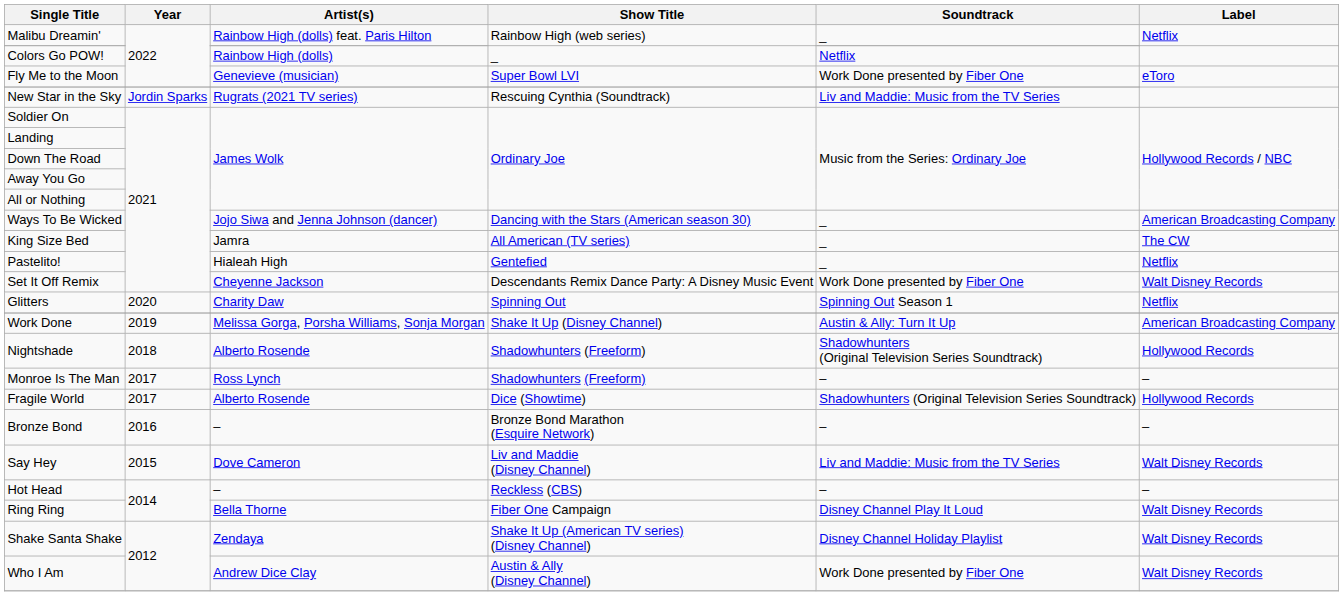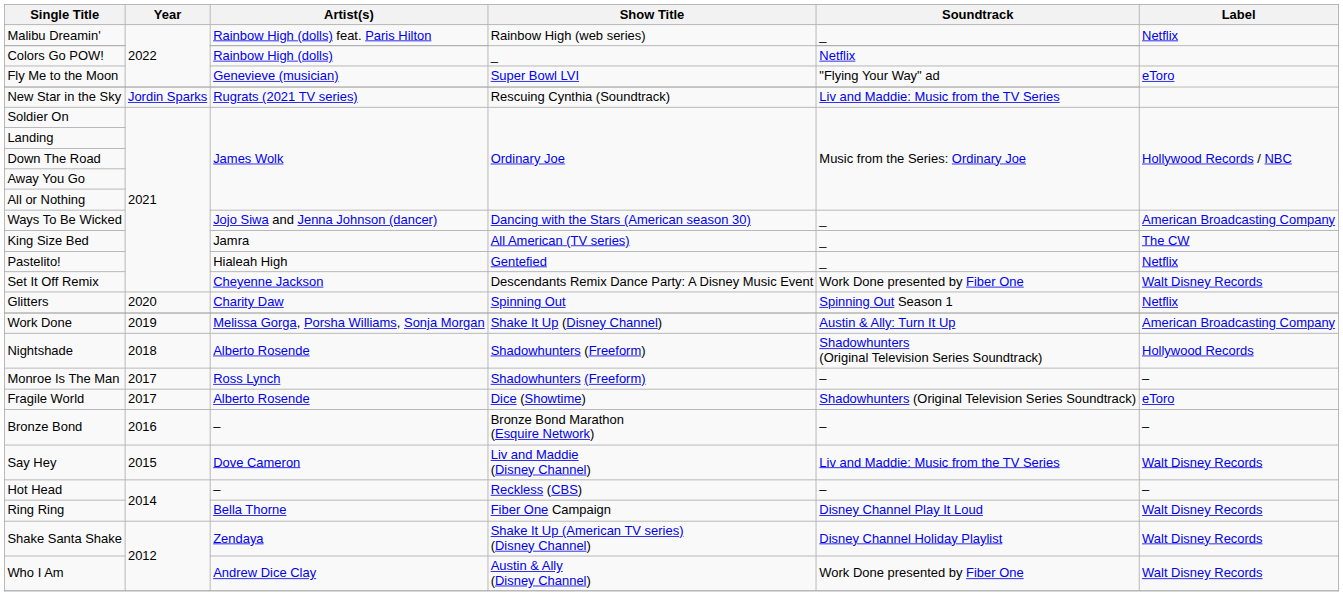 <table class="wikitable">
 <tr>
 <th>Single Title</th>
 <th>Year</th>
 <th>Artist(s)</th>
 <th>Show Title</th>
 <th>Soundtrack</th>
 <th>Label</th>
 </tr>
 <tr>
 <td>Malibu Dreamin'</td>
 <td rowspan="4">2022</td>
 <td><a href='#'>Rainbow High (dolls)</a> feat. <a href='#'>Paris Hilton</a></td>
 <td rowspan="2">Rainbow High (web series)</td>
 <td>_</td>
 <td><a href='#'>Netflix</a></td>
 </tr>
 <tr>
 </tr>
 <tr>
 <td>Colors Go POW!</td>
 <td><a href='#'>Rainbow High (dolls)</a></td>
 <td>_</td>
 <td><a href='#'>Netflix</a></td>
 </tr>
 <tr>
 <td>Fly Me to the Moon</td>
 <td><a href='#'>Genevieve (musician)</a></td>
 <td><a href='#'>Super Bowl LVI</a></td>
-<td>Work Done presented by <a href='#'>Fiber One</a></td>
+<td>"Flying Your Way" ad</td>
 <td><a href='#'>eToro</a></td>
 </tr>
 <tr>
 </tr>
 <tr>
 <td>New Star in the Sky</td>
 <td><a href='#'>Jordin Sparks</a></td>
 <td><a href='#'>Rugrats (2021 TV series)</a></td>
 <td>Rescuing Cynthia (Soundtrack)</td>
 <td><a href='#'>Liv and Maddie: Music from the TV Series</a></td>
 </tr>
 <tr>
 <td>Soldier On</td>
 <td rowspan="9">2021</td>
 <td rowspan="5"><a href='#'>James Wolk</a></td>
 <td rowspan="5"><a href='#'>Ordinary Joe</a></td>
 <td rowspan="5">Music from the Series: <a href='#'>Ordinary Joe</a></td>
 <td rowspan="5"><a href='#'>Hollywood Records</a> / <a href='#'>NBC</a></td>
 </tr>
 <tr>
 <td>Landing</td>
 </tr>
 <tr>
 <td>Down The Road</td>
 </tr>
 <tr>
 <td>Away You Go</td>
 </tr>
 <tr>
 <td>All or Nothing</td>
 </tr>
 <tr>
 <td>Ways To Be Wicked</td>
 <td><a href='#'>Jojo Siwa</a> and <a href='#'>Jenna Johnson (dancer)</a></td>
 <td><a href='#'>Dancing with the Stars (American season 30)</a></td>
 <td>_</td>
 <td><a href='#'>American Broadcasting Company</a></td>
 </tr>
 <tr>
 <td>King Size Bed</td>
 <td>Jamra</td>
 <td><a href='#'>All American (TV series)</a></td>
 <td>_</td>
 <td><a href='#'>The CW</a></td>
 </tr>
 <tr>
 <td>Pastelito!</td>
 <td>Hialeah High</td>
 <td><a href='#'>Gentefied</a></td>
 <td>_</td>
 <td><a href='#'>Netflix</a></td>
 </tr>
 <tr>
 <td>Set It Off Remix</td>
 <td><a href='#'>Cheyenne Jackson</a></td>
 <td>Descendants Remix Dance Party: A Disney Music Event</td>
 <td>Work Done presented by <a href='#'>Fiber One</a></td>
 <td><a href='#'>Walt Disney Records</a></td>
 </tr>
 <tr>
 <td>Glitters</td>
 <td>2020</td>
 <td><a href='#'>Charity Daw</a></td>
 <td><a href='#'>Spinning Out</a></td>
 <td><a href='#'>Spinning Out</a> Season 1</td>
 <td><a href='#'>Netflix</a></td>
 </tr>
 <tr>
 </tr>
 <tr>
 <td>Work Done</td>
 <td>2019</td>
 <td><a href='#'>Melissa Gorga</a>, <a href='#'>Porsha Williams</a>, <a href='#'>Sonja Morgan</a></td>
 <td><a href='#'>Shake It Up</a> (<a href='#'>Disney Channel</a>)</td>
 <td><a href='#'>Austin & Ally: Turn It Up</a></td>
 <td><a href='#'>American Broadcasting Company</a></td>
 </tr>
 <tr>
 <td>Nightshade</td>
 <td>2018</td>
 <td><a href='#'>Alberto Rosende</a></td>
 <td><a href='#'>Shadowhunters</a> (<a href='#'>Freeform</a>)</td>
 <td><a href='#'>Shadowhunters</a><br>(Original Television Series Soundtrack)</td>
 <td><a href='#'>Hollywood Records</a></td>
 </tr>
 <tr>
 <td>Monroe Is The Man</td>
 <td>2017</td>
 <td><a href='#'>Ross Lynch</a></td>
 <td><a href='#'>Shadowhunters</a> <a href='#'>(Freeform)</a></td>
 <td>–</td>
 <td>–</td>
 </tr>
 <tr>
 <td>Fragile World</td>
 <td>2017</td>
 <td><a href='#'>Alberto Rosende</a></td>
 <td><a href='#'>Dice</a> (<a href='#'>Showtime</a>)</td>
 <td><a href='#'>Shadowhunters</a> (Original Television Series Soundtrack)</td>
-<td><a href='#'>Hollywood Records</a></td>
+<td><a href='#'>eToro</a></td>
 </tr>
 <tr>
 <td>Bronze Bond</td>
 <td>2016</td>
 <td>–</td>
 <td>Bronze Bond Marathon<br>(<a href='#'>Esquire Network</a>)</td>
 <td>–</td>
 <td>–</td>
 </tr>
 <tr>
 <td>Say Hey</td>
 <td>2015</td>
 <td><a href='#'>Dove Cameron</a></td>
 <td><a href='#'>Liv and Maddie</a><br>(<a href='#'>Disney Channel</a>)</td>
 <td><a href='#'>Liv and Maddie: Music from the TV Series</a></td>
 <td><a href='#'>Walt Disney Records</a></td>
 </tr>
 <tr>
 <td>Hot Head</td>
 <td rowspan="2">2014</td>
 <td>–</td>
 <td><a href='#'>Reckless</a> (<a href='#'>CBS</a>)</td>
 <td>–</td>
 <td>–</td>
 </tr>
 <tr>
 <td>Ring Ring</td>
 <td><a href='#'>Bella Thorne</a></td>
 <td><a href='#'>Fiber One</a> Campaign</td>
 <td><a href='#'>Disney Channel Play It Loud</a></td>
 <td><a href='#'>Walt Disney Records</a></td>
 </tr>
 <tr>
 <td>Shake Santa Shake</td>
 <td rowspan="2">2012</td>
 <td><a href='#'>Zendaya</a></td>
 <td><a href='#'>Shake It Up (American TV series)</a><br>(<a href='#'>Disney Channel</a>)</td>
 <td><a href='#'>Disney Channel Holiday Playlist</a></td>
 <td><a href='#'>Walt Disney Records</a></td>
 </tr>
 <tr>
 <td>Who I Am</td>
 <td><a href='#'>Andrew Dice Clay</a></td>
 <td><a href='#'>Austin & Ally</a><br>(<a href='#'>Disney Channel</a>)</td>
 <td>Work Done presented by <a href='#'>Fiber One</a></td>
 <td><a href='#'>Walt Disney Records</a></td>
 </tr>
 <tr>
 </tr>
 </table>
